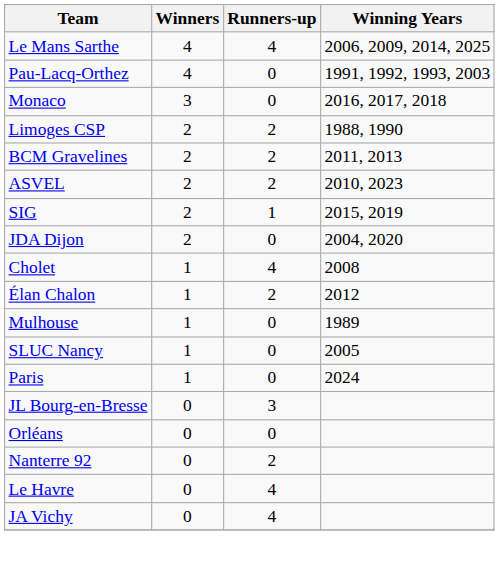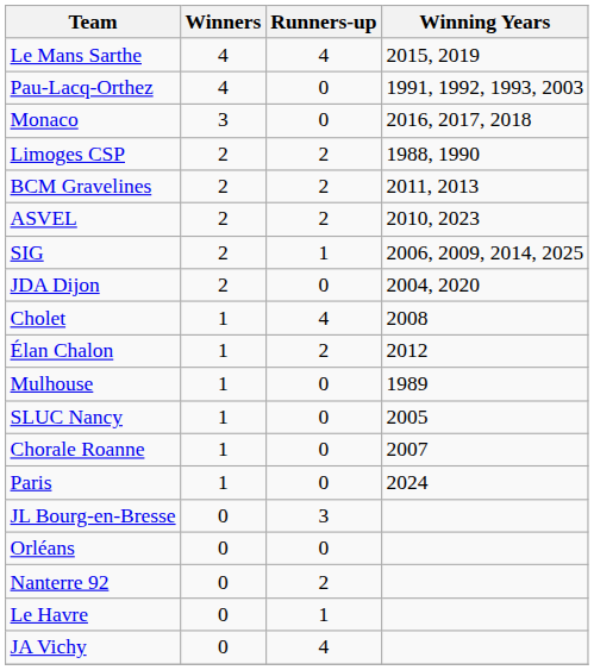 <table class="wikitable">
 <tr>
 <th>Team</th>
 <th>Winners</th>
 <th>Runners-up</th>
 <th>Winning Years</th>
 </tr>
 <tr>
 <td><a href='#'>Le Mans Sarthe</a></td>
 <td align="center">4</td>
 <td align="center">4</td>
-<td>2006, 2009, 2014, 2025</td>
+<td>2015, 2019</td>
 </tr>
 <tr>
 <td><a href='#'>Pau-Lacq-Orthez</a></td>
 <td align="center">4</td>
 <td align="center">0</td>
 <td>1991, 1992, 1993, 2003</td>
 </tr>
 <tr>
 <td><a href='#'>Monaco</a></td>
 <td align="center">3</td>
 <td align="center">0</td>
 <td>2016, 2017, 2018</td>
 </tr>
 <tr>
 <td><a href='#'>Limoges CSP</a></td>
 <td align="center">2</td>
 <td align="center">2</td>
 <td>1988, 1990</td>
 </tr>
 <tr>
 <td><a href='#'>BCM Gravelines</a></td>
 <td align="center">2</td>
 <td align="center">2</td>
 <td>2011, 2013</td>
 </tr>
 <tr>
 <td><a href='#'>ASVEL</a></td>
 <td align="center">2</td>
 <td align="center">2</td>
 <td>2010, 2023</td>
 </tr>
 <tr>
 <td><a href='#'>SIG</a></td>
 <td align="center">2</td>
 <td align="center">1</td>
-<td>2015, 2019</td>
+<td>2006, 2009, 2014, 2025</td>
 </tr>
 <tr>
 <td><a href='#'>JDA Dijon</a></td>
 <td align="center">2</td>
 <td align="center">0</td>
 <td>2004, 2020</td>
 </tr>
 <tr>
 <td><a href='#'>Cholet</a></td>
 <td align="center">1</td>
 <td align="center">4</td>
 <td>2008</td>
 </tr>
 <tr>
 <td><a href='#'>Élan Chalon</a></td>
 <td align="center">1</td>
 <td align="center">2</td>
 <td>2012</td>
 </tr>
 <tr>
 <td><a href='#'>Mulhouse</a></td>
 <td align="center">1</td>
 <td align="center">0</td>
 <td>1989</td>
 </tr>
 <tr>
 <td><a href='#'>SLUC Nancy</a></td>
 <td align="center">1</td>
 <td align="center">0</td>
 <td>2005</td>
 </tr>
 <tr>
+<td><a href='#'>Chorale Roanne</a></td>
+<td align="center">1</td>
+<td align="center">0</td>
+<td>2007</td>
+</tr>
+<tr>
 <td><a href='#'>Paris</a></td>
 <td align="center">1</td>
 <td align="center">0</td>
 <td>2024</td>
 </tr>
 <tr>
 <td><a href='#'>JL Bourg-en-Bresse</a></td>
 <td align="center">0</td>
 <td align="center">3</td>
 <td></td>
 </tr>
 <tr>
 <td><a href='#'>Orléans</a></td>
 <td align="center">0</td>
 <td align="center">0</td>
 <td></td>
 </tr>
 <tr>
 <td><a href='#'>Nanterre 92</a></td>
 <td align="center">0</td>
 <td align="center">2</td>
 <td></td>
 </tr>
 <tr>
 <td><a href='#'>Le Havre</a></td>
 <td align="center">0</td>
-<td align="center">4</td>
+<td align="center">1</td>
 <td></td>
 </tr>
 <tr>
 <td><a href='#'>JA Vichy</a></td>
 <td align="center">0</td>
 <td align="center">4</td>
 <td></td>
 </tr>
 <tr>
 </tr>
 </table>
